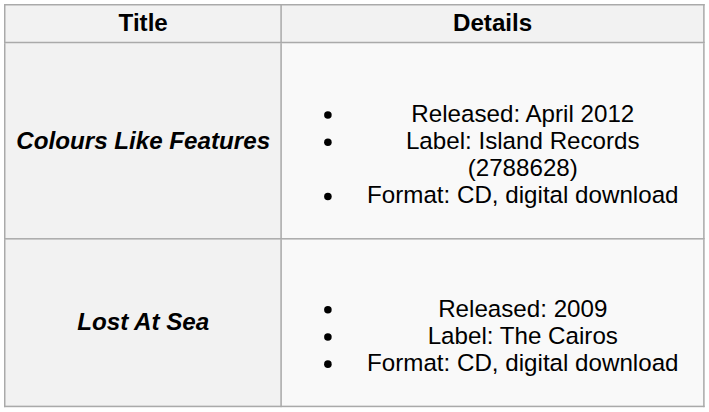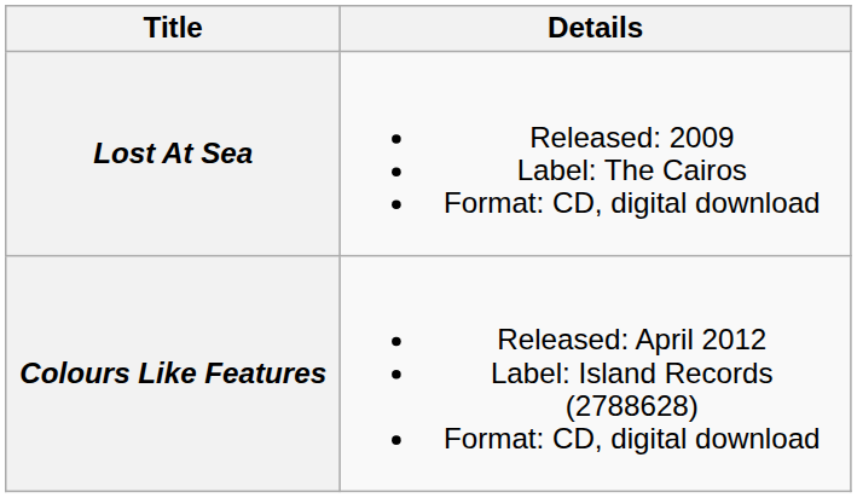 <table class="wikitable plainrowheaders" style="text-align:center;" border="1">
 <tr>
 <th scope="col" style="width:11em;">Title</th>
 <th scope="col" style="width:17em;">Details</th>
 </tr>
 <tr>
+<th scope="row"><em>Lost At Sea</em></th>
+<td><br><ul><li>Released: 2009</li><li>Label: The Cairos</li><li>Format: CD, digital download</li></ul></td>
+</tr>
+<tr>
 <th scope="row"><em>Colours Like Features</em></th>
 <td><br><ul><li>Released: April 2012</li><li>Label: Island Records (2788628)</li><li>Format: CD, digital download</li></ul></td>
 </tr>
-<tr>
-<th scope="row"><em>Lost At Sea</em></th>
-<td><br><ul><li>Released: 2009</li><li>Label: The Cairos</li><li>Format: CD, digital download</li></ul></td>
-</tr>
 </table>
